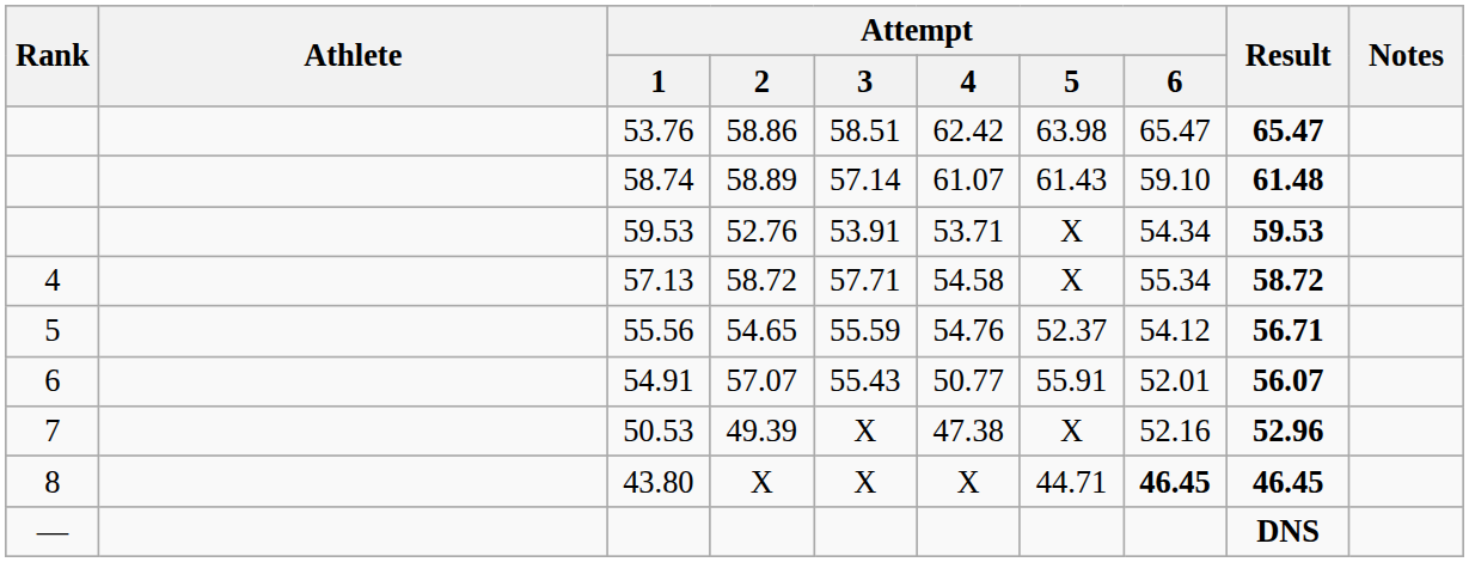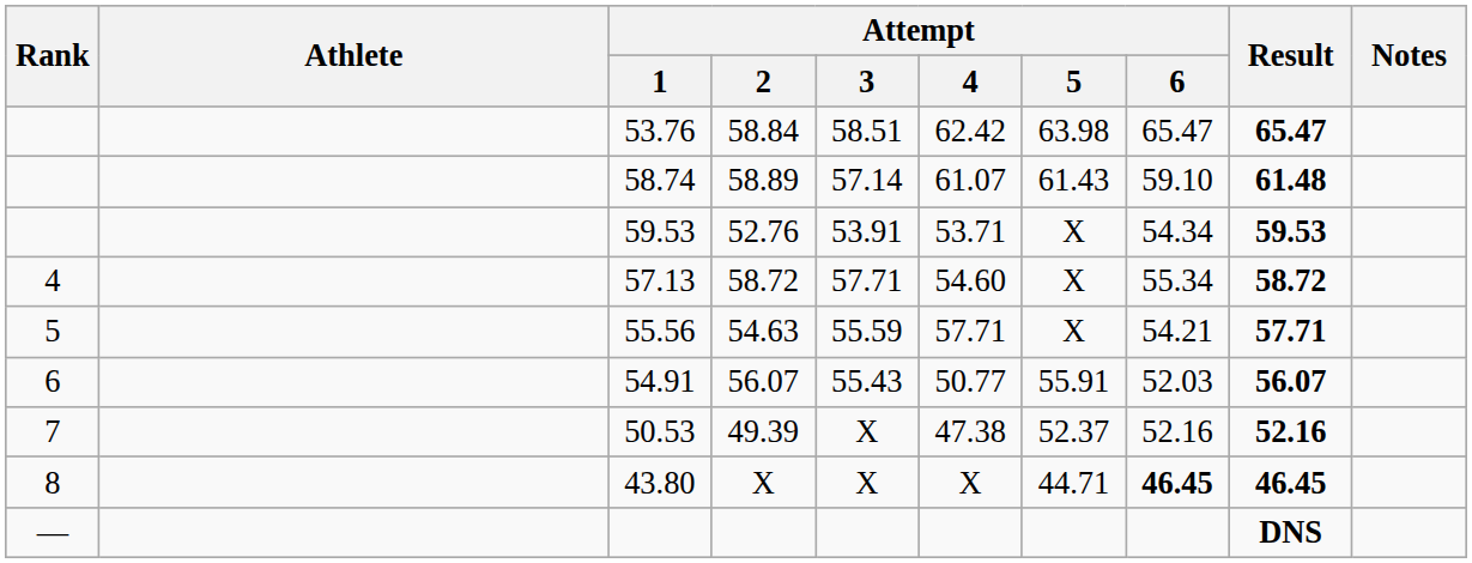 <table class="wikitable" style="text-align:center">
 <tr>
 <th rowspan=2 width=40>Rank</th>
 <th rowspan=2 width=250>Athlete</th>
 <th colspan=6>Attempt</th>
 <th rowspan=2 width=55>Result</th>
 <th rowspan=2 width=50>Notes</th>
 </tr>
 <tr>
 <th width=45>1</th>
 <th width=45>2</th>
 <th width=45>3</th>
 <th width=45>4</th>
 <th width=45>5</th>
 <th width=45>6</th>
 </tr>
 <tr>
 <td></td>
 <td align=left></td>
 <td>53.76</td>
-<td>58.86</td>
+<td>58.84</td>
 <td>58.51</td>
 <td>62.42</td>
 <td>63.98</td>
 <td>65.47</td>
 <td><strong>65.47</strong></td>
 <td></td>
 </tr>
 <tr>
 <td></td>
 <td align=left></td>
 <td>58.74</td>
 <td>58.89</td>
 <td>57.14</td>
 <td>61.07</td>
 <td>61.43</td>
 <td>59.10</td>
 <td><strong>61.48</strong></td>
 <td></td>
 </tr>
 <tr>
 <td></td>
 <td align=left></td>
 <td>59.53</td>
 <td>52.76</td>
 <td>53.91</td>
 <td>53.71</td>
 <td>X</td>
 <td>54.34</td>
 <td><strong>59.53</strong></td>
 <td></td>
 </tr>
 <tr>
 <td>4</td>
 <td align=left></td>
 <td>57.13</td>
 <td>58.72</td>
 <td>57.71</td>
-<td>54.58</td>
+<td>54.60</td>
 <td>X</td>
 <td>55.34</td>
 <td><strong>58.72</strong></td>
 <td></td>
 </tr>
 <tr>
 <td>5</td>
 <td align=left></td>
 <td>55.56</td>
-<td>54.65</td>
+<td>54.63</td>
 <td>55.59</td>
-<td>54.76</td>
-<td>52.37</td>
-<td>54.12</td>
-<td><strong>56.71</strong></td>
+<td>57.71</td>
+<td>X</td>
+<td>54.21</td>
+<td><strong>57.71</strong></td>
 <td></td>
 </tr>
 <tr>
 <td>6</td>
 <td align=left></td>
 <td>54.91</td>
-<td>57.07</td>
+<td>56.07</td>
 <td>55.43</td>
 <td>50.77</td>
 <td>55.91</td>
-<td>52.01</td>
+<td>52.03</td>
 <td><strong>56.07</strong></td>
 <td></td>
 </tr>
 <tr>
 <td>7</td>
 <td align=left></td>
 <td>50.53</td>
 <td>49.39</td>
 <td>X</td>
 <td>47.38</td>
-<td>X</td>
+<td>52.37</td>
 <td>52.16</td>
-<td><strong>52.96</strong></td>
+<td><strong>52.16</strong></td>
 <td></td>
 </tr>
 <tr>
 <td>8</td>
 <td align=left></td>
 <td>43.80</td>
 <td>X</td>
 <td>X</td>
 <td>X</td>
 <td>44.71</td>
 <td><strong>46.45</strong></td>
 <td><strong>46.45</strong></td>
 <td></td>
 </tr>
 <tr>
 <td>—</td>
 <td align=left></td>
 <td></td>
 <td></td>
 <td></td>
 <td></td>
 <td></td>
 <td></td>
 <td><strong>DNS</strong></td>
 <td></td>
 </tr>
 </table>
